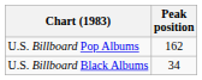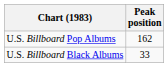 <table class="wikitable">
 <tr>
 <th align="center">Chart (1983)</th>
 <th align="center">Peak<br>position</th>
 </tr>
 <tr>
 <td align="left">U.S. <em>Billboard</em> <a href='#'>Pop Albums</a></td>
 <td align="center">162</td>
 </tr>
 <tr>
 <td align="left">U.S. <em>Billboard</em> <a href='#'>Black Albums</a></td>
-<td align="center">34</td>
+<td align="center">33</td>
 </tr>
 </table>
